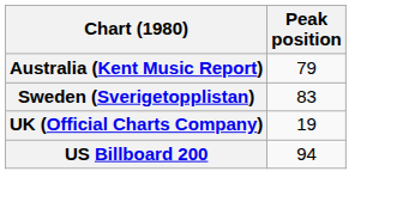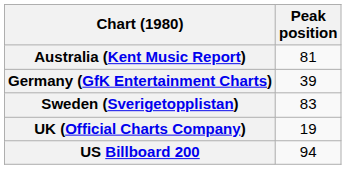 <table class="wikitable plainrowheaders sortable" style="text-align:center;">
 <tr>
 <th scope="col">Chart (1980)</th>
 <th scope="col">Peak<br>position</th>
 </tr>
 <tr>
 <th scope="row">Australia (<a href='#'>Kent Music Report</a>)</th>
-<td style="text-align:center;">79</td>
+<td style="text-align:center;">81</td>
+</tr>
+<tr>
+<th scope="row">Germany (<a href='#'>GfK Entertainment Charts</a>)</th>
+<td style="text-align:center;">39</td>
 </tr>
 <tr>
 <th scope="row">Sweden (<a href='#'>Sverigetopplistan</a>)</th>
 <td style="text-align:center;">83</td>
 </tr>
 <tr>
 <th scope="row">UK (<a href='#'>Official Charts Company</a>)</th>
 <td style="text-align:center;">19</td>
 </tr>
 <tr>
 <th scope="row">US <a href='#'>Billboard 200</a></th>
 <td style="text-align:center;">94</td>
 </tr>
 </table>
